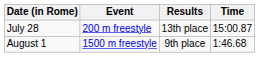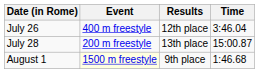 <table class="wikitable">
 <tr>
 <th>Date (in Rome)</th>
 <th>Event</th>
 <th>Results</th>
 <th>Time</th>
+</tr>
+<tr>
+<td>July 26</td>
+<td><a href='#'>400 m freestyle</a></td>
+<td bgcolor="" align="center">12th place</td>
+<td>3:46.04</td>
 </tr>
 <tr>
 <td>July 28</td>
 <td><a href='#'>200 m freestyle</a></td>
 <td bgcolor="" align="center">13th place</td>
 <td>15:00.87</td>
 </tr>
 <tr>
 <td>August 1</td>
-<td><a href='#'>1500 m freestyle</a></td>
+<td style="background: lightyellow;"><a href='#'>1500 m freestyle</a></td>
 <td bgcolor="" align="center">9th place</td>
 <td>1:46.68</td>
 </tr>
 </table>
